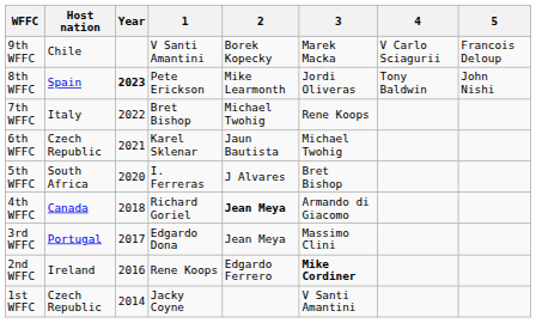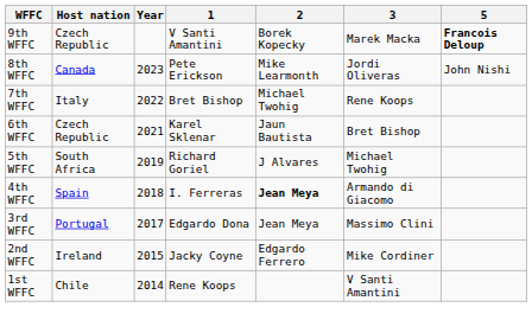 <table class="wikitable">
 <tr>
 <th>WFFC</th>
 <th>Host nation</th>
 <th>Year</th>
 <th>1</th>
 <th>2</th>
 <th>3</th>
-<th>4</th>
 <th>5</th>
 </tr>
 <tr>
 <td>9th WFFC</td>
-<td>Chile</td>
+<td> Czech Republic</td>
 <td></td>
 <td> V Santi Amantini</td>
 <td> Borek Kopecky</td>
 <td> Marek Macka</td>
-<td> V Carlo Sciagurii</td>
-<td> Francois Deloup</td>
+<td><strong> Francois Deloup</strong></td>
 </tr>
 <tr>
 <td>8th WFFC</td>
-<td> <a href='#'>Spain</a></td>
-<td><strong>2023</strong></td>
+<td> <a href='#'>Canada</a></td>
+<td>2023</td>
 <td> Pete Erickson</td>
 <td> Mike Learmonth</td>
 <td> Jordi Oliveras</td>
-<td> Tony Baldwin</td>
 <td>  John Nishi</td>
 </tr>
 <tr>
 <td>7th WFFC</td>
 <td> Italy</td>
 <td>2022</td>
 <td> Bret Bishop</td>
 <td> Michael Twohig</td>
 <td> Rene Koops</td>
 <td></td>
-<td></td>
 </tr>
 <tr>
 <td>6th WFFC</td>
 <td> Czech Republic</td>
 <td>2021</td>
 <td> Karel Sklenar</td>
 <td> Jaun Bautista</td>
-<td> Michael Twohig</td>
-<td></td>
+<td> Bret Bishop</td>
 <td></td>
 </tr>
 <tr>
 <td>5th WFFC</td>
 <td> South Africa  </td>
-<td>2020</td>
-<td> I. Ferreras</td>
+<td>2019</td>
+<td> Richard Goriel</td>
 <td> J Alvares</td>
-<td> Bret Bishop</td>
-<td></td>
+<td> Michael Twohig</td>
 <td></td>
 </tr>
 <tr>
 <td>4th WFFC</td>
-<td> <a href='#'>Canada</a></td>
+<td> <a href='#'>Spain</a></td>
 <td>2018</td>
-<td> Richard Goriel</td>
+<td> I. Ferreras</td>
 <td><strong> Jean Meya</strong></td>
 <td> Armando di Giacomo</td>
-<td></td>
 <td></td>
 </tr>
 <tr>
 <td>3rd WFFC</td>
 <td> <a href='#'>Portugal</a></td>
 <td>2017</td>
 <td> Edgardo Dona</td>
 <td> Jean Meya</td>
 <td> Massimo Clini</td>
 <td></td>
-<td></td>
 </tr>
 <tr>
 <td>2nd WFFC</td>
 <td> Ireland</td>
-<td>2016</td>
-<td> Rene Koops</td>
+<td>2015</td>
+<td> Jacky Coyne</td>
 <td> Edgardo Ferrero</td>
-<td><strong> Mike Cordiner</strong></td>
-<td></td>
+<td> Mike Cordiner</td>
 <td></td>
 </tr>
 <tr>
 <td>1st WFFC</td>
-<td> Czech Republic</td>
+<td>Chile</td>
 <td>2014</td>
-<td> Jacky Coyne</td>
+<td> Rene Koops</td>
 <td></td>
 <td> V Santi Amantini</td>
 <td></td>
-<td></td>
 </tr>
 </table>
